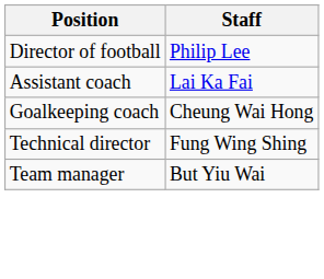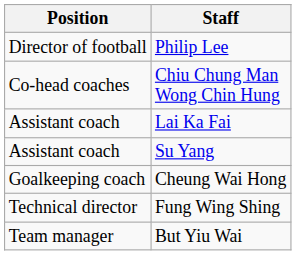 <table class="wikitable">
 <tr>
 <th>Position</th>
 <th>Staff</th>
 </tr>
 <tr>
 <td>Director of football</td>
 <td> <a href='#'>Philip Lee</a></td>
 </tr>
 <tr>
+<td>Co-head coaches</td>
+<td> <a href='#'>Chiu Chung Man</a> <br>  <a href='#'>Wong Chin Hung</a></td>
+</tr>
+<tr>
 <td>Assistant coach</td>
 <td> <a href='#'>Lai Ka Fai</a></td>
+</tr>
+<tr>
+<td>Assistant coach</td>
+<td> <a href='#'>Su Yang</a></td>
 </tr>
 <tr>
 <td>Goalkeeping coach</td>
 <td> Cheung Wai Hong</td>
 </tr>
 <tr>
 <td>Technical director</td>
 <td> Fung Wing Shing</td>
 </tr>
 <tr>
 <td>Team manager</td>
 <td> But Yiu Wai</td>
 </tr>
 </table>
